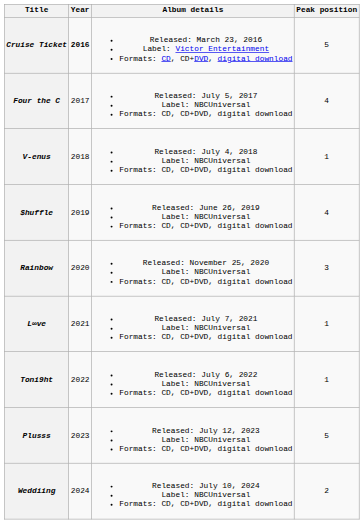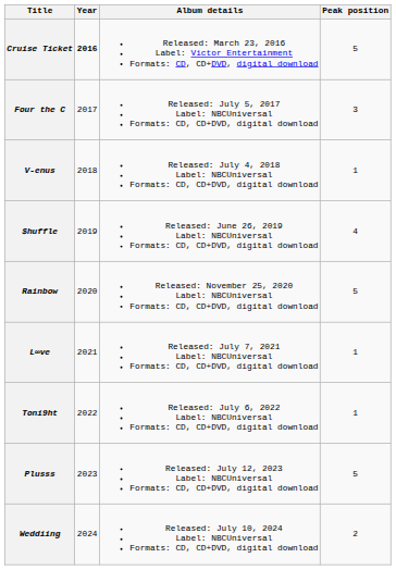 <table class="wikitable plainrowheaders" style="font-size:small; text-align:center">
 <tr>
 <th>Title</th>
 <th>Year</th>
 <th>Album details</th>
 <th colspan="1">Peak position</th>
 </tr>
 <tr>
 <th scope="row"><em>Cruise Ticket</em></th>
 <td><strong>2016</strong></td>
 <td><br><ul><li>Released: March 23, 2016</li><li>Label: <a href='#'>Victor Entertainment</a></li><li>Formats: <a href='#'>CD</a>, CD+<a href='#'>DVD</a>, <a href='#'>digital download</a></li></ul></td>
 <td>5</td>
 </tr>
 <tr>
 <th scope="row"><em>Four the C</em></th>
 <td>2017</td>
 <td><br><ul><li>Released: July 5, 2017</li><li>Label: NBCUniversal</li><li>Formats: CD, CD+DVD, digital download</li></ul></td>
-<td>4</td>
+<td>3</td>
 </tr>
 <tr>
 <th scope="row"><em>V-enus</em></th>
 <td>2018</td>
 <td><br><ul><li>Released: July 4, 2018</li><li>Label: NBCUniversal</li><li>Formats: CD, CD+DVD, digital download</li></ul></td>
 <td>1</td>
 </tr>
 <tr>
 <th scope="row"><em>$huffle</em></th>
 <td>2019</td>
 <td><br><ul><li>Released: June 26, 2019</li><li>Label: NBCUniversal</li><li>Formats: CD, CD+DVD, digital download</li></ul></td>
 <td>4</td>
 </tr>
 <tr>
 <th scope="row"><em>Rainbow</em></th>
 <td>2020</td>
 <td><br><ul><li>Released: November 25, 2020</li><li>Label: NBCUniversal</li><li>Formats: CD, CD+DVD, digital download</li></ul></td>
-<td>3</td>
+<td>5</td>
 </tr>
 <tr>
 <th scope="row"><em>L∞ve</em></th>
 <td>2021</td>
 <td><br><ul><li>Released: July 7, 2021</li><li>Label: NBCUniversal</li><li>Formats: CD, CD+DVD, digital download</li></ul></td>
 <td>1</td>
 </tr>
 <tr>
 <th scope="row"><em>Toni9ht</em></th>
 <td>2022</td>
 <td><br><ul><li>Released: July 6, 2022</li><li>Label: NBCUniversal</li><li>Formats: CD, CD+DVD, digital download</li></ul></td>
 <td>1</td>
 </tr>
 <tr>
 <th scope="row"><em>Plusss</em></th>
 <td>2023</td>
 <td><br><ul><li>Released: July 12, 2023</li><li>Label: NBCUniversal</li><li>Formats: CD, CD+DVD, digital download</li></ul></td>
 <td>5</td>
 </tr>
 <tr>
 <th scope="row"><em>Weddiing</em></th>
 <td>2024</td>
 <td><br><ul><li>Released: July 10, 2024</li><li>Label: NBCUniversal</li><li>Formats: CD, CD+DVD, digital download</li></ul></td>
 <td>2</td>
 </tr>
 </table>
